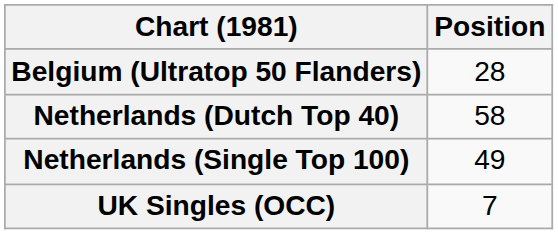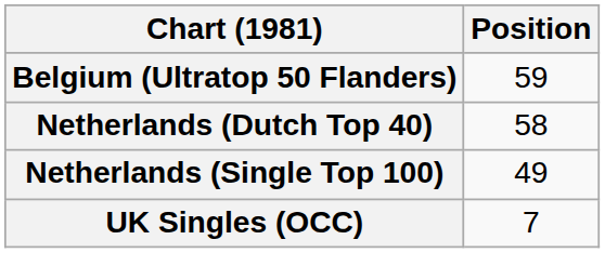 <table class="wikitable sortable plainrowheaders" style="text-align:center;">
 <tr>
 <th scope="col">Chart (1981)</th>
 <th scope="col">Position</th>
 </tr>
 <tr>
 <th scope="row">Belgium (Ultratop 50 Flanders)</th>
-<td>28</td>
+<td>59</td>
 </tr>
 <tr>
 <th scope="row">Netherlands (Dutch Top 40)</th>
 <td>58</td>
 </tr>
 <tr>
 <th scope="row">Netherlands (Single Top 100)</th>
 <td>49</td>
 </tr>
 <tr>
 <th scope="row">UK Singles (OCC)</th>
 <td>7</td>
 </tr>
 </table>
